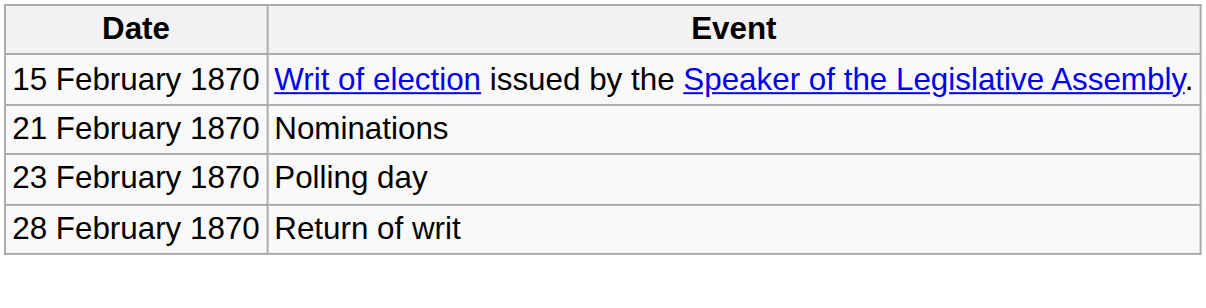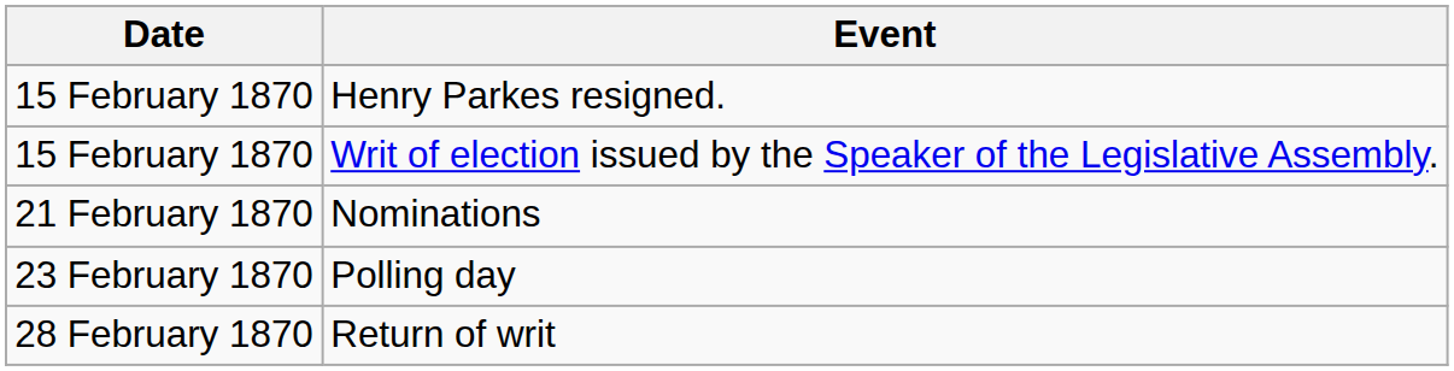 <table class="wikitable">
 <tr>
 <th>Date</th>
 <th>Event</th>
+</tr>
+<tr>
+<td>15 February 1870</td>
+<td>Henry Parkes resigned.</td>
 </tr>
 <tr>
 <td>15 February 1870</td>
 <td><a href='#'>Writ of election</a> issued by the <a href='#'>Speaker of the Legislative Assembly</a>.</td>
 </tr>
 <tr>
 <td>21 February 1870</td>
 <td>Nominations</td>
 </tr>
 <tr>
 <td>23 February 1870</td>
 <td>Polling day</td>
 </tr>
 <tr>
 <td>28 February 1870</td>
 <td>Return of writ</td>
 </tr>
 </table>
